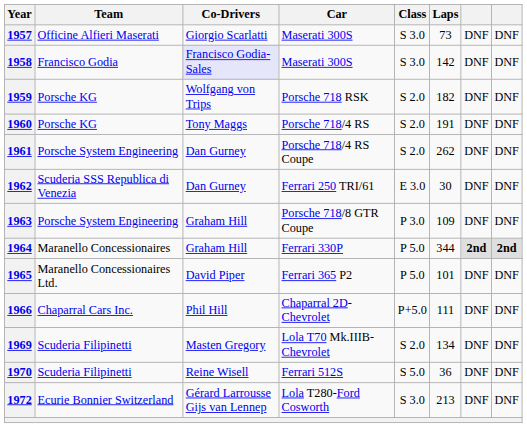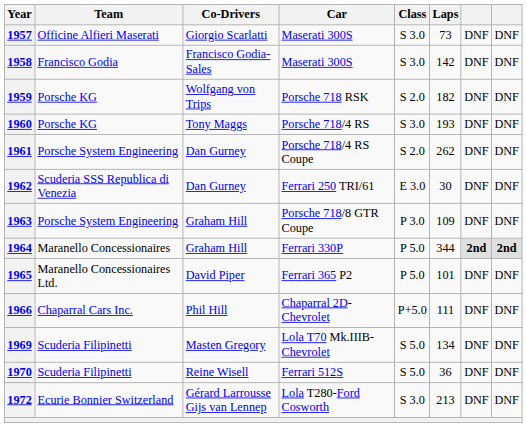 <table class="wikitable" style="text-align:center; font-size:90%">
 <tr>
 <th>Year</th>
 <th>Team</th>
 <th>Co-Drivers</th>
 <th>Car</th>
 <th>Class</th>
 <th>Laps</th>
 <th></th>
 <th></th>
 </tr>
 <tr>
 <th><a href='#'>1957</a></th>
 <td align="left"> <a href='#'>Officine Alfieri Maserati</a></td>
 <td align="left"> <a href='#'>Giorgio Scarlatti</a></td>
 <td align="left"><a href='#'>Maserati 300S</a></td>
 <td>S 3.0</td>
 <td>73</td>
 <td>DNF</td>
 <td>DNF</td>
 </tr>
 <tr>
 <th><a href='#'>1958</a></th>
 <td align="left"> <a href='#'>Francisco Godia</a></td>
-<td align="left" style="background: lavender;"> <a href='#'>Francisco Godia-Sales</a></td>
+<td align="left"> <a href='#'>Francisco Godia-Sales</a></td>
 <td align="left"><a href='#'>Maserati 300S</a></td>
 <td>S 3.0</td>
 <td>142</td>
 <td>DNF</td>
 <td>DNF</td>
 </tr>
 <tr>
 <th><a href='#'>1959</a></th>
 <td align="left"> <a href='#'>Porsche KG</a></td>
 <td align="left"> <a href='#'>Wolfgang von Trips</a></td>
 <td align="left"><a href='#'>Porsche 718</a> RSK</td>
 <td>S 2.0</td>
 <td>182</td>
 <td>DNF</td>
 <td>DNF</td>
 </tr>
 <tr>
 <th><a href='#'>1960</a></th>
 <td align="left"> <a href='#'>Porsche KG</a></td>
 <td align="left"> <a href='#'>Tony Maggs</a></td>
 <td align="left"><a href='#'>Porsche 718</a>/4 RS</td>
-<td>S 2.0</td>
-<td>191</td>
+<td>S 3.0</td>
+<td>193</td>
 <td>DNF</td>
 <td>DNF</td>
 </tr>
 <tr>
 <th><a href='#'>1961</a></th>
 <td align="left"> <a href='#'>Porsche System Engineering</a></td>
 <td align="left"> <a href='#'>Dan Gurney</a></td>
 <td align="left"><a href='#'>Porsche 718</a>/4 RS Coupe</td>
 <td>S 2.0</td>
 <td>262</td>
 <td>DNF</td>
 <td>DNF</td>
 </tr>
 <tr>
 <th><a href='#'>1962</a></th>
 <td align="left"> <a href='#'>Scuderia SSS Republica di Venezia</a></td>
 <td align="left"> <a href='#'>Dan Gurney</a></td>
 <td align="left"><a href='#'>Ferrari 250</a> TRI/61</td>
 <td>E 3.0</td>
 <td>30</td>
 <td>DNF</td>
 <td>DNF</td>
 </tr>
 <tr>
 <th><a href='#'>1963</a></th>
 <td align="left"> <a href='#'>Porsche System Engineering</a></td>
 <td align="left"> <a href='#'>Graham Hill</a></td>
 <td align="left"><a href='#'>Porsche 718</a>/8 GTR Coupe</td>
 <td>P 3.0</td>
 <td>109</td>
 <td>DNF</td>
 <td>DNF</td>
 </tr>
 <tr>
 <th><a href='#'>1964</a></th>
 <td align="left"> Maranello Concessionaires</td>
 <td align="left"> <a href='#'>Graham Hill</a></td>
 <td align="left"><a href='#'>Ferrari 330P</a></td>
 <td>P 5.0</td>
 <td>344</td>
 <td style="background:#DFDFDF;"><strong>2nd</strong></td>
 <td style="background:#DFDFDF;"><strong>2nd</strong></td>
 </tr>
 <tr>
 <th><a href='#'>1965</a></th>
 <td align="left"> Maranello Concessionaires Ltd.</td>
 <td align="left"> <a href='#'>David Piper</a></td>
 <td align="left"><a href='#'>Ferrari 365</a> P2</td>
 <td>P 5.0</td>
 <td>101</td>
 <td>DNF</td>
 <td>DNF</td>
 </tr>
 <tr>
 <th><a href='#'>1966</a></th>
 <td align="left"> <a href='#'>Chaparral Cars Inc.</a></td>
 <td align="left"> <a href='#'>Phil Hill</a></td>
 <td align="left"><a href='#'>Chaparral 2D</a>-<a href='#'>Chevrolet</a></td>
 <td>P+5.0</td>
 <td>111</td>
 <td>DNF</td>
 <td>DNF</td>
 </tr>
 <tr>
 <th><a href='#'>1969</a></th>
 <td align="left"> <a href='#'>Scuderia Filipinetti</a></td>
 <td align="left"> <a href='#'>Masten Gregory</a></td>
 <td align="left"><a href='#'>Lola T70</a> Mk.IIIB-<a href='#'>Chevrolet</a></td>
-<td>S 2.0</td>
+<td>S 5.0</td>
 <td>134</td>
 <td>DNF</td>
 <td>DNF</td>
 </tr>
 <tr>
 <th><a href='#'>1970</a></th>
 <td align="left"> <a href='#'>Scuderia Filipinetti</a></td>
 <td align="left"> <a href='#'>Reine Wisell</a></td>
 <td align="left"><a href='#'>Ferrari 512S</a></td>
 <td>S 5.0</td>
 <td>36</td>
 <td>DNF</td>
 <td>DNF</td>
 </tr>
 <tr>
 <th><a href='#'>1972</a></th>
 <td align="left"> <a href='#'>Ecurie Bonnier Switzerland</a></td>
 <td align="left"> <a href='#'>Gérard Larrousse</a><br> <a href='#'>Gijs van Lennep</a></td>
 <td align="left"><a href='#'>Lola</a> T280-<a href='#'>Ford</a> <a href='#'>Cosworth</a></td>
 <td>S 3.0</td>
 <td>213</td>
 <td>DNF</td>
 <td>DNF</td>
 </tr>
 <tr>
 <th colspan="8"></th>
 </tr>
 </table>
